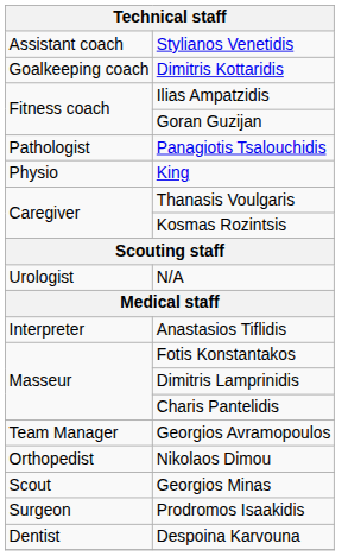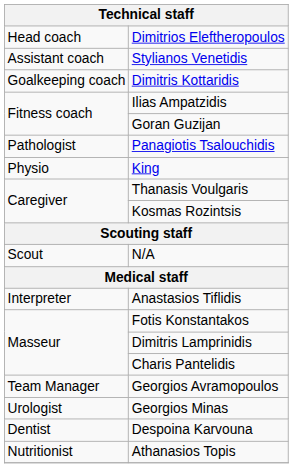 <table class="wikitable" style="text-align: center">
 <tr>
 <th colspan="2">Technical staff</th>
+</tr>
+<tr>
+<td align=left>Head coach</td>
+<td align=left> <a href='#'>Dimitrios Eleftheropoulos</a></td>
 </tr>
 <tr>
 <td align=left rowspan=1>Assistant coach</td>
 <td align=left> <a href='#'>Stylianos Venetidis</a></td>
 </tr>
 <tr>
 <td align=left rowspan=1>Goalkeeping coach</td>
 <td align=left> <a href='#'>Dimitris Kottaridis</a></td>
 </tr>
 <tr>
 <td align=left rowspan=2>Fitness coach</td>
 <td align=left> Ilias Ampatzidis</td>
 </tr>
 <tr>
 <td align=left> Goran Guzijan</td>
 </tr>
 <tr>
 <td align=left rowspan=1>Pathologist</td>
 <td align=left> <a href='#'>Panagiotis Tsalouchidis</a></td>
 </tr>
 <tr>
 <td align=left rowspan=1>Physio</td>
 <td align=left> <a href='#'>King</a></td>
 </tr>
 <tr>
 <td align=left rowspan=2>Caregiver</td>
 <td align=left> Thanasis Voulgaris</td>
 </tr>
 <tr>
 <td align=left> Kosmas Rozintsis</td>
 </tr>
 <tr>
 <th colspan="2">Scouting staff</th>
 </tr>
 <tr>
-<td align=left rowspan=1>Urologist</td>
+<td align=left rowspan=1>Scout</td>
 <td align=left>N/A</td>
 </tr>
 <tr>
 <th colspan="2">Medical staff</th>
 </tr>
 <tr>
 <td align=left>Interpreter</td>
 <td align=left> Anastasios Tiflidis</td>
 </tr>
 <tr>
 <td align=left rowspan=3>Masseur</td>
 <td align=left> Fotis Konstantakos</td>
 </tr>
 <tr>
 <td align=left> Dimitris Lamprinidis</td>
 </tr>
 <tr>
 <td align=left> Charis Pantelidis</td>
 </tr>
 <tr>
 <td align=left>Team Manager</td>
 <td align=left> Georgios Avramopoulos</td>
 </tr>
 <tr>
-<td align=left>Orthopedist</td>
-<td align=left> Nikolaos Dimou</td>
-</tr>
-<tr>
-<td align=left rowspan=1>Scout</td>
+<td align=left rowspan=1>Urologist</td>
 <td align=left> Georgios Minas</td>
-</tr>
-<tr>
-<td align=left rowspan=1>Surgeon</td>
-<td align=left> Prodromos Isaakidis</td>
 </tr>
 <tr>
 <td align=left rowspan=1>Dentist</td>
 <td align=left> Despοina Karvouna</td>
 </tr>
 <tr>
+<td align=left rowspan=1>Νutritionist</td>
+<td align=left> Athanasios Topis</td>
+</tr>
+<tr>
 </tr>
 </table>
